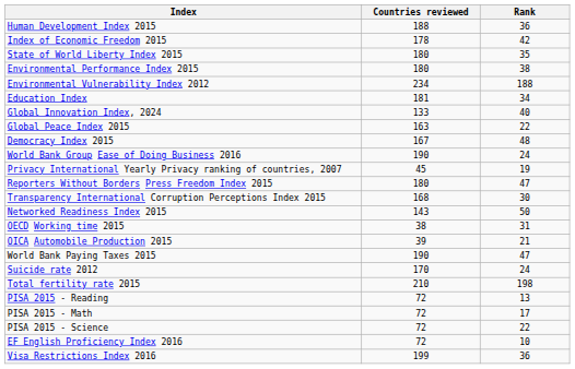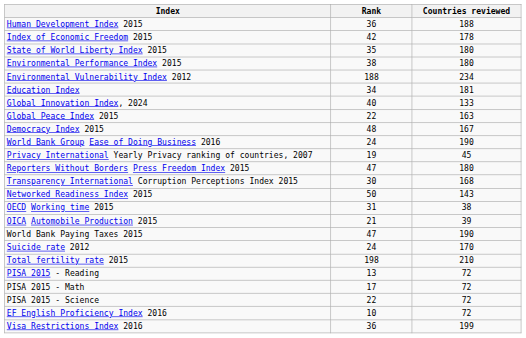 <table class="sortable wikitable" style="margin:1em auto; text-align:center;">
 <tr>
 <th style="width:60%;">Index</th>
+<th style="width:15%;">Rank</th>
 <th style="width:20%;">Countries reviewed</th>
-<th style="width:15%;">Rank</th>
 </tr>
 <tr>
 <td align="left"><a href='#'>Human Development Index</a> 2015</td>
+<td>36</td>
 <td>188</td>
-<td>36</td>
 </tr>
 <tr>
 <td align="left"><a href='#'>Index of Economic Freedom</a> 2015</td>
+<td>42</td>
 <td>178</td>
-<td>42</td>
 </tr>
 <tr>
 <td align="left"><a href='#'>State of World Liberty Index</a> 2015</td>
+<td>35</td>
 <td>180</td>
-<td>35</td>
 </tr>
 <tr>
 <td align="left"><a href='#'>Environmental Performance Index</a> 2015</td>
+<td>38</td>
 <td>180</td>
+</tr>
+<tr>
+<td align="left"><a href='#'>Environmental Vulnerability Index</a> 2012</td>
+<td>188</td>
+<td>234</td>
+</tr>
+<tr>
+<td align="left"><a href='#'>Education Index</a></td>
+<td>34</td>
+<td>181</td>
+</tr>
+<tr>
+<td align="left"><a href='#'>Global Innovation Index</a>, 2024</td>
+<td>40</td>
+<td>133</td>
+</tr>
+<tr>
+<td align="left"><a href='#'>Global Peace Index</a> 2015</td>
+<td>22</td>
+<td>163</td>
+</tr>
+<tr>
+<td align="left"><a href='#'>Democracy Index</a> 2015</td>
+<td>48</td>
+<td>167</td>
+</tr>
+<tr>
+<td align="left"><a href='#'>World Bank Group</a> <a href='#'>Ease of Doing Business</a> 2016</td>
+<td>24</td>
+<td>190</td>
+</tr>
+<tr>
+<td align="left"><a href='#'>Privacy International</a> Yearly Privacy ranking of countries, 2007</td>
+<td>19</td>
+<td>45</td>
+</tr>
+<tr>
+<td align="left"><a href='#'>Reporters Without Borders</a> <a href='#'>Press Freedom Index</a> 2015</td>
+<td>47</td>
+<td>180</td>
+</tr>
+<tr>
+<td align="left"><a href='#'>Transparency International</a> Corruption Perceptions Index 2015</td>
+<td>30</td>
+<td>168</td>
+</tr>
+<tr>
+<td align="left"><a href='#'>Networked Readiness Index</a> 2015</td>
+<td>50</td>
+<td>143</td>
+</tr>
+<tr>
+<td align="left"><a href='#'>OECD</a> <a href='#'>Working time</a> 2015</td>
+<td>31</td>
 <td>38</td>
 </tr>
 <tr>
-<td align="left"><a href='#'>Environmental Vulnerability Index</a> 2012</td>
-<td>234</td>
-<td>188</td>
-</tr>
-<tr>
-<td align="left"><a href='#'>Education Index</a></td>
-<td>181</td>
-<td>34</td>
-</tr>
-<tr>
-<td align="left"><a href='#'>Global Innovation Index</a>, 2024</td>
-<td>133</td>
-<td>40</td>
-</tr>
-<tr>
-<td align="left"><a href='#'>Global Peace Index</a> 2015</td>
-<td>163</td>
-<td>22</td>
-</tr>
-<tr>
-<td align="left"><a href='#'>Democracy Index</a> 2015</td>
-<td>167</td>
-<td>48</td>
-</tr>
-<tr>
-<td align="left"><a href='#'>World Bank Group</a> <a href='#'>Ease of Doing Business</a> 2016</td>
-<td>190</td>
-<td>24</td>
-</tr>
-<tr>
-<td align="left"><a href='#'>Privacy International</a> Yearly Privacy ranking of countries, 2007</td>
-<td>45</td>
-<td>19</td>
-</tr>
-<tr>
-<td align="left"><a href='#'>Reporters Without Borders</a> <a href='#'>Press Freedom Index</a> 2015</td>
-<td>180</td>
-<td>47</td>
-</tr>
-<tr>
-<td align="left"><a href='#'>Transparency International</a> Corruption Perceptions Index 2015</td>
-<td>168</td>
-<td>30</td>
-</tr>
-<tr>
-<td align="left"><a href='#'>Networked Readiness Index</a> 2015</td>
-<td>143</td>
-<td>50</td>
-</tr>
-<tr>
-<td align="left"><a href='#'>OECD</a> <a href='#'>Working time</a> 2015</td>
-<td>38</td>
-<td>31</td>
-</tr>
-<tr>
 <td align="left"><a href='#'>OICA</a> <a href='#'>Automobile Production</a> 2015</td>
+<td>21</td>
 <td>39</td>
-<td>21</td>
 </tr>
 <tr>
 <td align="left">World Bank Paying Taxes 2015</td>
+<td>47</td>
 <td>190</td>
-<td>47</td>
 </tr>
 <tr>
 <td align="left"><a href='#'>Suicide rate</a> 2012</td>
+<td>24</td>
 <td>170</td>
-<td>24</td>
 </tr>
 <tr>
 <td align="left"><a href='#'>Total fertility rate</a> 2015</td>
+<td>198</td>
 <td>210</td>
-<td>198</td>
 </tr>
 <tr>
 <td align="left"><a href='#'>PISA 2015</a> - Reading</td>
+<td>13</td>
 <td>72</td>
-<td>13</td>
 </tr>
 <tr>
 <td align="left">PISA 2015 - Math</td>
+<td>17</td>
 <td>72</td>
-<td>17</td>
 </tr>
 <tr>
 <td align="left">PISA 2015 - Science</td>
+<td>22</td>
 <td>72</td>
-<td>22</td>
 </tr>
 <tr>
 <td align="left"><a href='#'>EF English Proficiency Index</a> 2016</td>
+<td>10</td>
 <td>72</td>
-<td>10</td>
 </tr>
 <tr>
 <td align="left"><a href='#'>Visa Restrictions Index</a> 2016</td>
+<td>36</td>
 <td>199</td>
-<td>36</td>
 </tr>
 </table>
